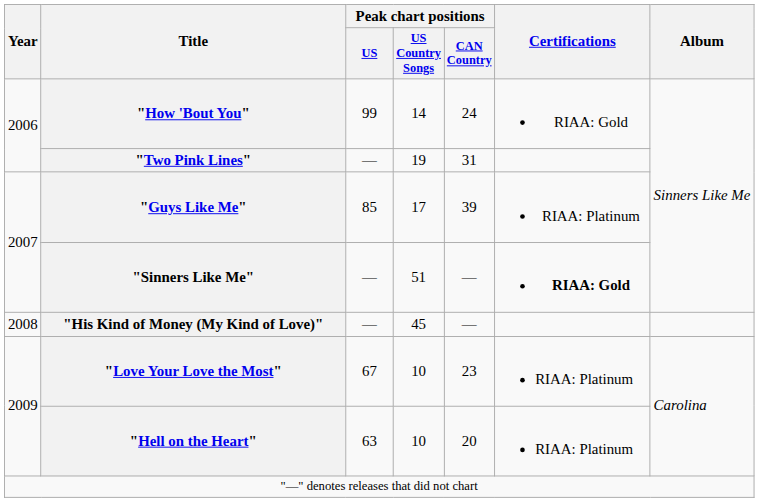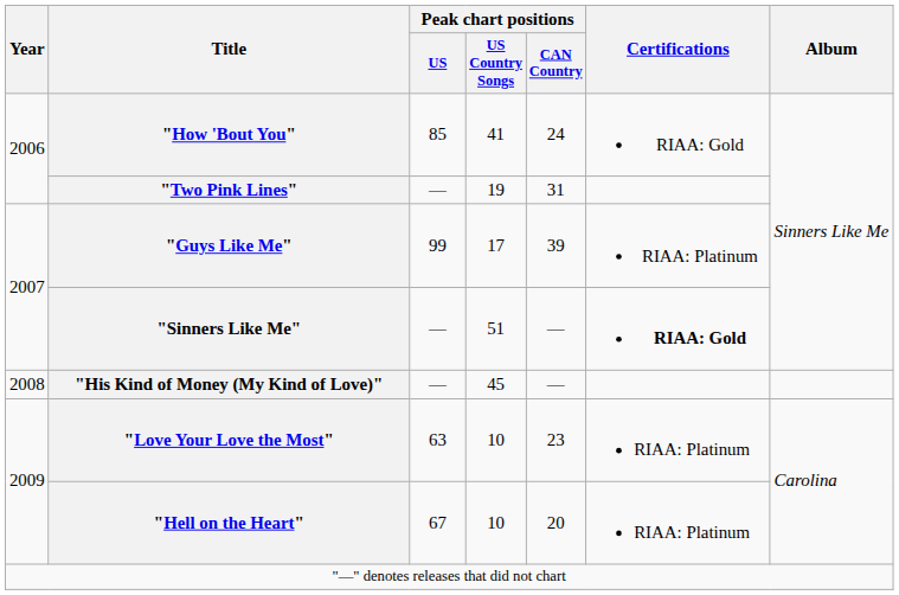 <table class="wikitable plainrowheaders" style="text-align:center;">
 <tr>
 <th scope="col" rowspan="2">Year</th>
 <th scope="col" rowspan="2" style="width:20em;">Title</th>
 <th scope="col" colspan="3">Peak chart positions</th>
 <th scope="col" rowspan="2" style="width:10em;"><a href='#'>Certifications</a><br></th>
 <th scope="col" rowspan="2">Album</th>
 </tr>
 <tr style="font-size:smaller;">
 <th scope="col" style="width:45px;"><a href='#'>US</a><br></th>
 <th scope="col" style="width:45px;"><a href='#'>US Country Songs</a><br></th>
 <th scope="col" style="width:45px;"><a href='#'>CAN Country</a><br></th>
 </tr>
 <tr>
 <td rowspan="2">2006</td>
 <th scope="row">"<a href='#'>How 'Bout You</a>"</th>
-<td>99</td>
-<td>14</td>
+<td>85</td>
+<td>41</td>
 <td>24</td>
 <td><br><ul><li>RIAA: Gold</li></ul></td>
 <td style="text-align:left;" rowspan="4"><em>Sinners Like Me</em></td>
 </tr>
 <tr>
 <th scope="row">"<a href='#'>Two Pink Lines</a>"</th>
 <td>—</td>
 <td>19</td>
 <td>31</td>
 <td></td>
 </tr>
 <tr>
 <td rowspan="2">2007</td>
 <th scope="row">"<a href='#'>Guys Like Me</a>"</th>
-<td>85</td>
+<td>99</td>
 <td>17</td>
 <td>39</td>
 <td><br><ul><li>RIAA: Platinum</li></ul></td>
 </tr>
 <tr>
 <th scope="row">"Sinners Like Me"</th>
 <td>—</td>
 <td>51</td>
 <td>—</td>
 <td><strong><br><ul><li>RIAA: Gold</li></ul></strong></td>
 </tr>
 <tr>
 <td>2008</td>
 <th scope="row">"His Kind of Money (My Kind of Love)"</th>
 <td>—</td>
 <td>45</td>
 <td>—</td>
 <td></td>
 <td></td>
 </tr>
 <tr>
 <td rowspan="2">2009</td>
 <th scope="row">"<a href='#'>Love Your Love the Most</a>"</th>
-<td>67</td>
+<td>63</td>
 <td>10</td>
 <td>23</td>
 <td style="text-align:left;"><br><ul><li>RIAA: Platinum</li></ul></td>
 <td style="text-align:left;" rowspan="2"><em>Carolina</em></td>
 </tr>
 <tr>
 <th scope="row">"<a href='#'>Hell on the Heart</a>"</th>
-<td>63</td>
+<td>67</td>
 <td>10</td>
 <td>20</td>
 <td style="text-align:left;"><br><ul><li>RIAA: Platinum</li></ul></td>
 </tr>
 <tr>
 <td colspan="9" style="font-size:85%">"—" denotes releases that did not chart</td>
 </tr>
 </table>
